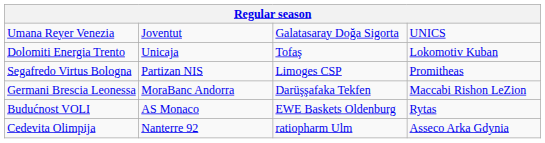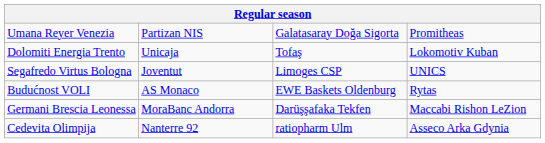 <table class="wikitable" style="white-space: nowrap;">
 <tr>
 <th colspan=4><a href='#'>Regular season</a></th>
 </tr>
 <tr>
 <td width=25%> <a href='#'>Umana Reyer Venezia</a> </td>
-<td> <a href='#'>Joventut</a> </td>
+<td width=25%> <a href='#'>Partizan NIS</a> </td>
 <td> <a href='#'>Galatasaray Doğa Sigorta</a> </td>
-<td width=25%> <a href='#'>UNICS</a> </td>
+<td> <a href='#'>Promitheas</a> </td>
 </tr>
 <tr>
 <td> <a href='#'>Dolomiti Energia Trento</a> </td>
 <td> <a href='#'>Unicaja</a> </td>
 <td> <a href='#'>Tofaş</a> </td>
 <td> <a href='#'>Lokomotiv Kuban</a> </td>
 </tr>
 <tr>
 <td> <a href='#'>Segafredo Virtus Bologna</a> </td>
-<td width=25%> <a href='#'>Partizan NIS</a> </td>
+<td> <a href='#'>Joventut</a> </td>
 <td width=25%> <a href='#'>Limoges CSP</a> </td>
-<td> <a href='#'>Promitheas</a> </td>
+<td width=25%> <a href='#'>UNICS</a> </td>
+</tr>
+<tr>
+<td> <a href='#'>Budućnost VOLI</a> </td>
+<td> <a href='#'>AS Monaco</a> </td>
+<td> <a href='#'>EWE Baskets Oldenburg</a> </td>
+<td> <a href='#'>Rytas</a> </td>
 </tr>
 <tr>
 <td> <a href='#'>Germani Brescia Leonessa</a> </td>
 <td> <a href='#'>MoraBanc Andorra</a> </td>
 <td> <a href='#'>Darüşşafaka Tekfen</a> </td>
 <td> <a href='#'>Maccabi Rishon LeZion</a> </td>
 </tr>
 <tr>
-<td> <a href='#'>Budućnost VOLI</a> </td>
-<td> <a href='#'>AS Monaco</a> </td>
-<td> <a href='#'>EWE Baskets Oldenburg</a> </td>
-<td> <a href='#'>Rytas</a> </td>
-</tr>
-<tr>
 <td> <a href='#'>Cedevita Olimpija</a> </td>
 <td> <a href='#'>Nanterre 92</a> </td>
 <td> <a href='#'>ratiopharm Ulm</a> </td>
 <td> <a href='#'>Asseco Arka Gdynia</a> </td>
 </tr>
 </table>
